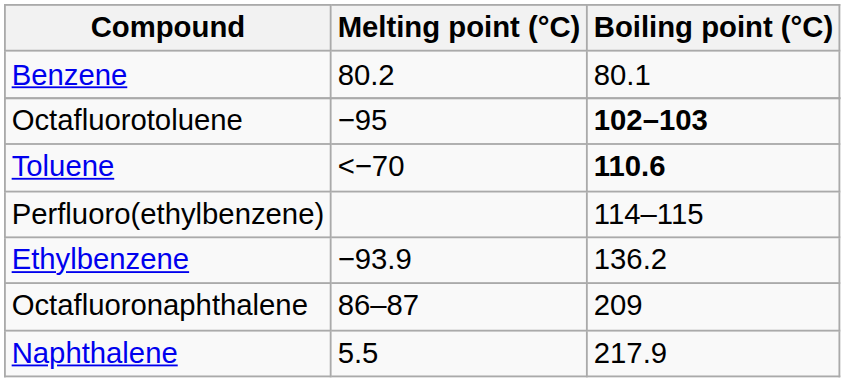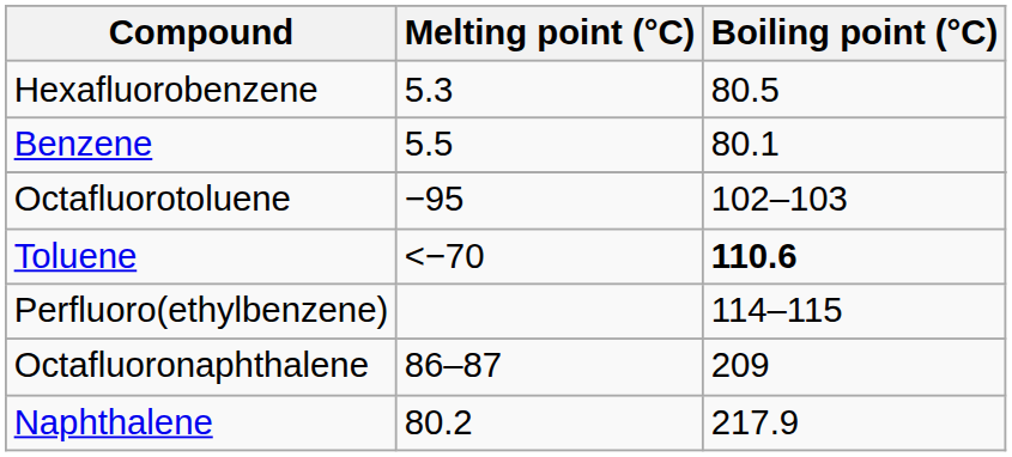 <table class="wikitable">
 <tr>
 <th>Compound</th>
 <th>Melting point (°C)</th>
 <th>Boiling point (°C)</th>
 </tr>
 <tr>
+<td>Hexafluorobenzene</td>
+<td>5.3</td>
+<td>80.5</td>
+</tr>
+<tr>
 <td><a href='#'>Benzene</a></td>
-<td>80.2</td>
+<td>5.5</td>
 <td>80.1</td>
 </tr>
 <tr>
 </tr>
 <tr>
 <td>Octafluorotoluene</td>
 <td>−95</td>
-<td><strong>102–103</strong></td>
+<td>102–103</td>
 </tr>
 <tr>
 <td><a href='#'>Toluene</a></td>
 <td><−70</td>
 <td><strong>110.6</strong></td>
 </tr>
 <tr>
 <td>Perfluoro(ethylbenzene)</td>
 <td></td>
 <td>114–115</td>
 </tr>
 <tr>
-<td><a href='#'>Ethylbenzene</a></td>
-<td>−93.9</td>
-<td>136.2</td>
-</tr>
-<tr>
 <td>Octafluoronaphthalene</td>
 <td>86–87</td>
 <td>209</td>
 </tr>
 <tr>
 <td><a href='#'>Naphthalene</a></td>
-<td>5.5</td>
+<td>80.2</td>
 <td>217.9</td>
 </tr>
 </table>
